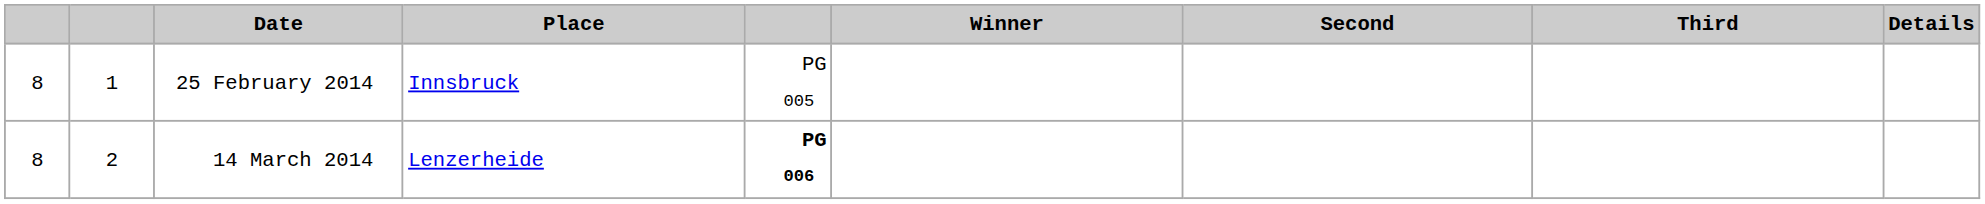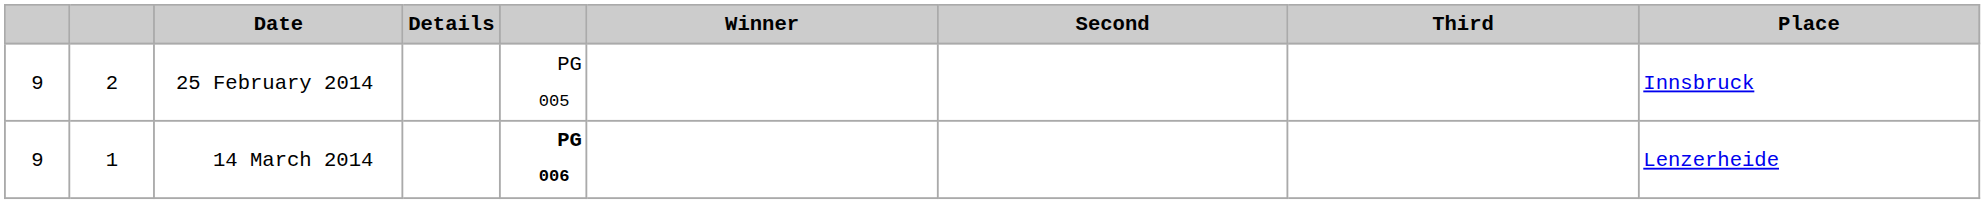 <table class="wikitable plainrowheaders" style="background:#fff; font-size:86%; line-height:16px; border:grey solid 1px; border-collapse:collapse;">
 <tr style="background:#ccc; text-align:center;">
 <td align="center" width="30"></td>
 <td align="center" width="40"></td>
 <td align="center" width="130"><strong>Date</strong></td>
-<td align="center" width="180"><strong>Place</strong></td>
+<td align="center" width="10"><strong>Details</strong></td>
 <td align="center" width="42"></td>
 <td align="center" width="185"><strong>Winner</strong></td>
 <td align="center" width="185"><strong>Second</strong></td>
 <td align="center" width="185"><strong>Third</strong></td>
-<td align="center" width="10"><strong>Details</strong></td>
+<td align="center" width="180"><strong>Place</strong></td>
 </tr>
 <tr>
-<td align=center>8</td>
-<td align=center>1</td>
+<td align=center>9</td>
+<td align=center>2</td>
 <td align=right>25 February 2014  </td>
-<td> <a href='#'>Innsbruck</a></td>
+<td></td>
 <td align=right>PG <sub>005</sub> </td>
 <td style="vertical-align: top;"></td>
 <td style="vertical-align: top;"></td>
 <td style="vertical-align: top;"></td>
-<td></td>
+<td> <a href='#'>Innsbruck</a></td>
 </tr>
 <tr>
-<td align=center>8</td>
-<td align=center>2</td>
+<td align=center>9</td>
+<td align=center>1</td>
 <td align=right>14 March 2014  </td>
-<td> <a href='#'>Lenzerheide</a></td>
+<td></td>
 <td align=right><strong>PG <sub>006</sub> </strong></td>
 <td style="vertical-align: top;"></td>
 <td style="vertical-align: top;"></td>
 <td style="vertical-align: top;"></td>
-<td></td>
+<td> <a href='#'>Lenzerheide</a></td>
 </tr>
 </table>
